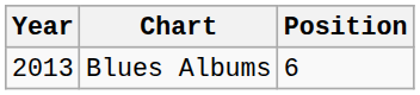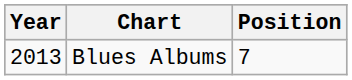 <table class="wikitable">
 <tr>
 <th>Year</th>
 <th>Chart</th>
 <th>Position</th>
 </tr>
 <tr>
 <td>2013</td>
 <td>Blues Albums</td>
-<td>6</td>
+<td>7</td>
 </tr>
 </table>
